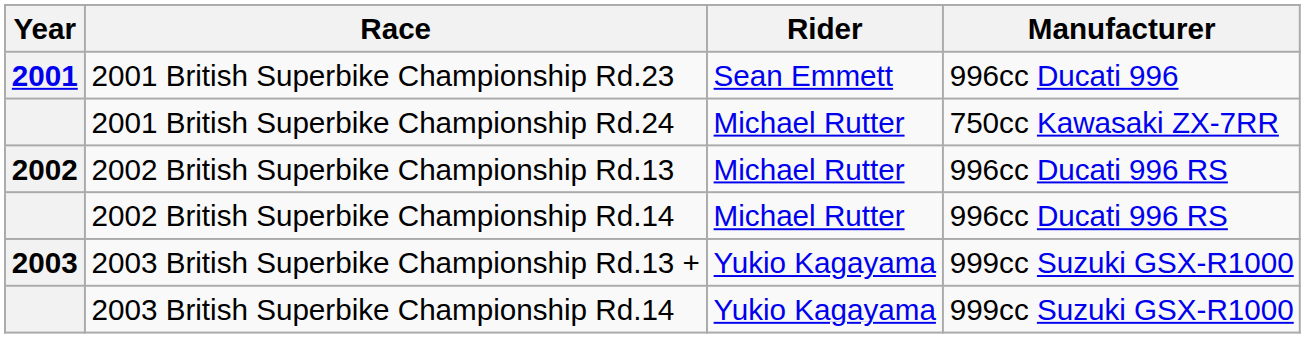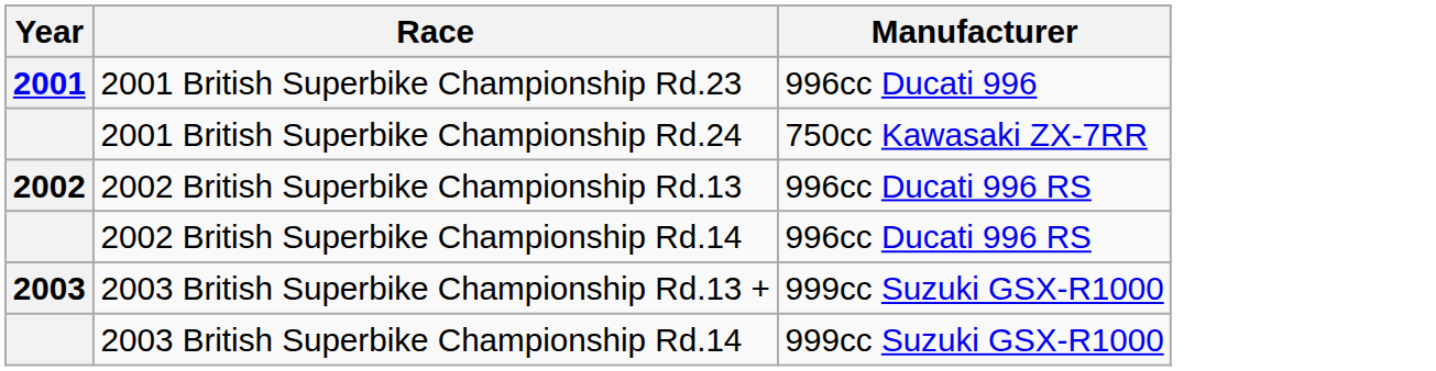 <table class="wikitable" style="font-size: 95%;">
 <tr>
 <th>Year</th>
 <th>Race</th>
-<th>Rider</th>
 <th>Manufacturer</th>
 </tr>
 <tr>
 <th><a href='#'>2001</a></th>
 <td>2001 British Superbike Championship Rd.23</td>
-<td> <a href='#'>Sean Emmett</a></td>
 <td>996cc <a href='#'>Ducati 996</a></td>
 </tr>
 <tr>
 <th></th>
 <td>2001 British Superbike Championship Rd.24</td>
-<td> <a href='#'>Michael Rutter</a></td>
 <td>750cc <a href='#'>Kawasaki ZX-7RR</a></td>
 </tr>
 <tr>
 <th>2002</th>
 <td>2002 British Superbike Championship Rd.13</td>
-<td> <a href='#'>Michael Rutter</a></td>
 <td>996cc <a href='#'>Ducati 996 RS</a></td>
 </tr>
 <tr>
 <th></th>
 <td>2002 British Superbike Championship Rd.14</td>
-<td> <a href='#'>Michael Rutter</a></td>
 <td>996cc <a href='#'>Ducati 996 RS</a></td>
 </tr>
 <tr>
 <th>2003</th>
 <td>2003 British Superbike Championship Rd.13 +</td>
-<td> <a href='#'>Yukio Kagayama</a></td>
 <td>999cc <a href='#'>Suzuki GSX-R1000</a></td>
 </tr>
 <tr>
 <th></th>
 <td>2003 British Superbike Championship Rd.14</td>
-<td> <a href='#'>Yukio Kagayama</a></td>
 <td>999cc <a href='#'>Suzuki GSX-R1000</a></td>
 </tr>
 </table>
